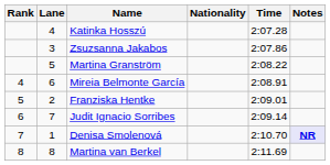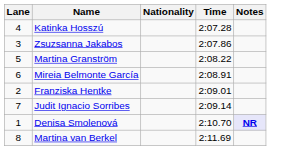 <table class="wikitable sortable" style="text-align:center">
 <tr>
-<th>Rank</th>
 <th>Lane</th>
 <th>Name</th>
 <th>Nationality</th>
 <th>Time</th>
 <th>Notes</th>
 </tr>
 <tr>
-<td></td>
 <td>4</td>
 <td align=left><a href='#'>Katinka Hosszú</a></td>
 <td align=left></td>
 <td>2:07.28</td>
 <td></td>
 </tr>
 <tr>
-<td></td>
 <td>3</td>
 <td align=left><a href='#'>Zsuzsanna Jakabos</a></td>
 <td align=left></td>
 <td>2:07.86</td>
 <td></td>
 </tr>
 <tr>
-<td></td>
 <td>5</td>
 <td align=left><a href='#'>Martina Granström</a></td>
 <td align=left></td>
 <td>2:08.22</td>
 <td></td>
 </tr>
 <tr>
-<td>4</td>
 <td>6</td>
 <td align=left><a href='#'>Mireia Belmonte García</a></td>
 <td align=left></td>
 <td>2:08.91</td>
 <td></td>
 </tr>
 <tr>
-<td>5</td>
 <td>2</td>
 <td align=left><a href='#'>Franziska Hentke</a></td>
 <td align=left></td>
 <td>2:09.01</td>
 <td></td>
 </tr>
 <tr>
-<td>6</td>
 <td>7</td>
 <td align=left><a href='#'>Judit Ignacio Sorribes</a></td>
 <td align=left></td>
 <td>2:09.14</td>
 <td></td>
 </tr>
 <tr>
-<td>7</td>
 <td>1</td>
 <td align=left><a href='#'>Denisa Smolenová</a></td>
 <td align=left></td>
 <td>2:10.70</td>
 <td style="background: lavender;"><strong><a href='#'>NR</a></strong></td>
 </tr>
 <tr>
 <td>8</td>
-<td>8</td>
 <td align=left><a href='#'>Martina van Berkel</a></td>
 <td align=left></td>
 <td>2:11.69</td>
 <td></td>
 </tr>
 </table>
